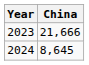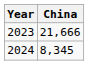 <table class="wikitable">
 <tr>
 <th>Year</th>
 <th>China</th>
 </tr>
 <tr>
 <td>2023</td>
 <td>21,666</td>
 </tr>
 <tr>
 <td>2024</td>
-<td>8,645</td>
+<td>8,345</td>
 </tr>
 </table>
